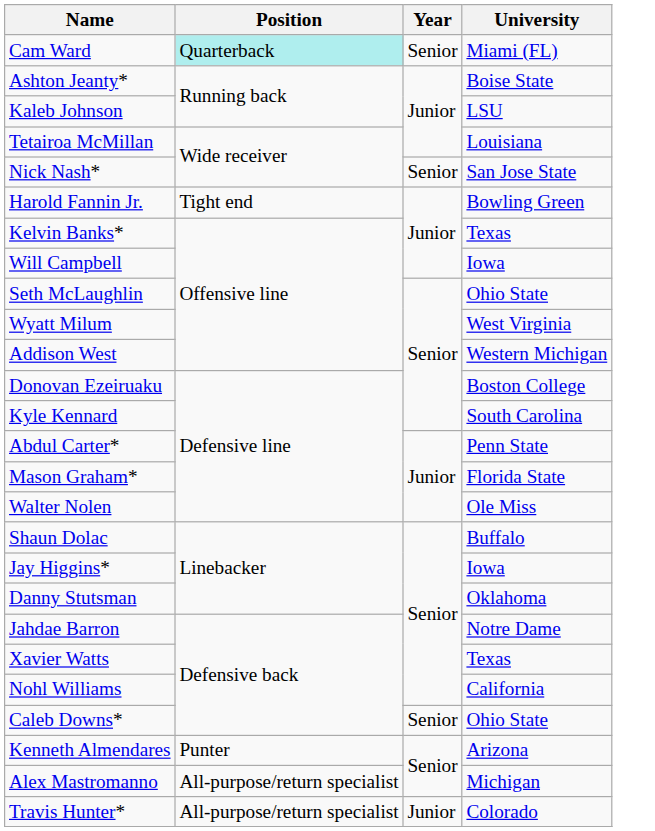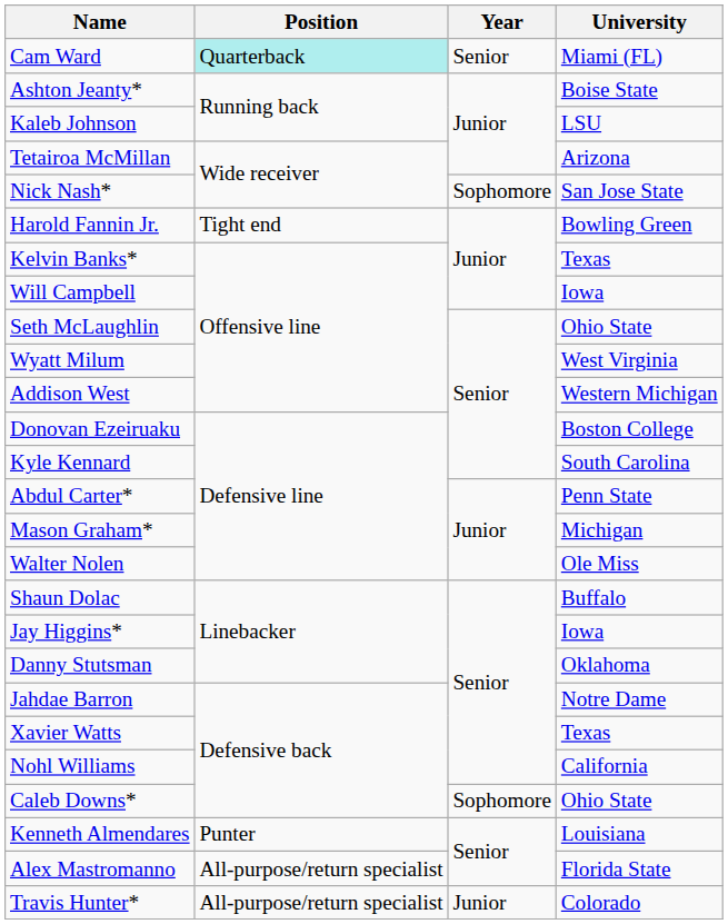 <table class="wikitable">
 <tr>
 <th>Name</th>
 <th>Position</th>
 <th>Year</th>
 <th>University</th>
 </tr>
 <tr>
 <td><a href='#'>Cam Ward</a></td>
 <td style="background: paleturquoise;">Quarterback</td>
 <td>Senior</td>
 <td><a href='#'>Miami (FL)</a></td>
 </tr>
 <tr>
 <td><a href='#'>Ashton Jeanty</a>*</td>
 <td rowspan="2">Running back</td>
 <td rowspan="3">Junior</td>
 <td><a href='#'>Boise State</a></td>
 </tr>
 <tr>
 <td><a href='#'>Kaleb Johnson</a></td>
 <td><a href='#'>LSU</a></td>
 </tr>
 <tr>
 <td><a href='#'>Tetairoa McMillan</a></td>
 <td rowspan="2">Wide receiver</td>
-<td><a href='#'>Louisiana</a></td>
+<td><a href='#'>Arizona</a></td>
 </tr>
 <tr>
 <td><a href='#'>Nick Nash</a>*</td>
-<td>Senior</td>
+<td>Sophomore</td>
 <td><a href='#'>San Jose State</a></td>
 </tr>
 <tr>
 <td><a href='#'>Harold Fannin Jr.</a></td>
 <td>Tight end</td>
 <td rowspan="3">Junior</td>
 <td><a href='#'>Bowling Green</a></td>
 </tr>
 <tr>
 <td><a href='#'>Kelvin Banks</a>*</td>
 <td rowspan="5">Offensive line</td>
 <td><a href='#'>Texas</a></td>
 </tr>
 <tr>
 <td><a href='#'>Will Campbell</a></td>
 <td><a href='#'>Iowa</a></td>
 </tr>
 <tr>
 <td><a href='#'>Seth McLaughlin</a></td>
 <td rowspan="5">Senior</td>
 <td><a href='#'>Ohio State</a></td>
 </tr>
 <tr>
 <td><a href='#'>Wyatt Milum</a></td>
 <td><a href='#'>West Virginia</a></td>
 </tr>
 <tr>
 <td><a href='#'>Addison West</a></td>
 <td><a href='#'>Western Michigan</a></td>
 </tr>
 <tr>
 <td><a href='#'>Donovan Ezeiruaku</a></td>
 <td rowspan="5">Defensive line</td>
 <td><a href='#'>Boston College</a></td>
 </tr>
 <tr>
 <td><a href='#'>Kyle Kennard</a></td>
 <td><a href='#'>South Carolina</a></td>
 </tr>
 <tr>
 <td><a href='#'>Abdul Carter</a>*</td>
 <td rowspan="3">Junior</td>
 <td><a href='#'>Penn State</a></td>
 </tr>
 <tr>
 <td><a href='#'>Mason Graham</a>*</td>
-<td><a href='#'>Florida State</a></td>
+<td><a href='#'>Michigan</a></td>
 </tr>
 <tr>
 <td><a href='#'>Walter Nolen</a></td>
 <td><a href='#'>Ole Miss</a></td>
 </tr>
 <tr>
 <td><a href='#'>Shaun Dolac</a></td>
 <td rowspan="3">Linebacker</td>
 <td rowspan="6">Senior</td>
 <td><a href='#'>Buffalo</a></td>
 </tr>
 <tr>
 <td><a href='#'>Jay Higgins</a>*</td>
 <td><a href='#'>Iowa</a></td>
 </tr>
 <tr>
 <td><a href='#'>Danny Stutsman</a></td>
 <td><a href='#'>Oklahoma</a></td>
 </tr>
 <tr>
 <td><a href='#'>Jahdae Barron</a></td>
 <td rowspan="4">Defensive back</td>
 <td><a href='#'>Notre Dame</a></td>
 </tr>
 <tr>
 <td><a href='#'>Xavier Watts</a></td>
 <td><a href='#'>Texas</a></td>
 </tr>
 <tr>
 <td><a href='#'>Nohl Williams</a></td>
 <td><a href='#'>California</a></td>
 </tr>
 <tr>
 <td><a href='#'>Caleb Downs</a>*</td>
-<td>Senior</td>
+<td>Sophomore</td>
 <td><a href='#'>Ohio State</a></td>
 </tr>
 <tr>
 <td><a href='#'>Kenneth Almendares</a></td>
 <td>Punter</td>
 <td rowspan="2">Senior</td>
-<td><a href='#'>Arizona</a></td>
+<td><a href='#'>Louisiana</a></td>
 </tr>
 <tr>
 <td><a href='#'>Alex Mastromanno</a></td>
 <td>All-purpose/return specialist</td>
-<td><a href='#'>Michigan</a></td>
+<td><a href='#'>Florida State</a></td>
 </tr>
 <tr>
 <td><a href='#'>Travis Hunter</a>*</td>
 <td>All-purpose/return specialist</td>
 <td rowspan="2">Junior</td>
 <td><a href='#'>Colorado</a></td>
 </tr>
 <tr>
 </tr>
 </table>
